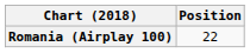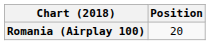 <table class="wikitable plainrowheaders" style="text-align:center">
 <tr>
 <th>Chart (2018)</th>
 <th>Position</th>
 </tr>
 <tr>
 <th scope="row">Romania (Airplay 100)</th>
-<td>22</td>
+<td>20</td>
 </tr>
 </table>
